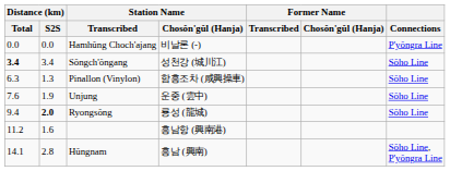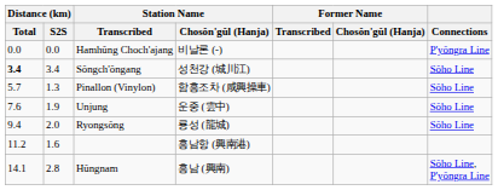 <table class="wikitable" style="font-size:90%;">
 <tr>
 <th colspan="2">Distance (km)</th>
 <th colspan="2">Station Name</th>
 <th colspan="2">Former Name</th>
 <th></th>
 </tr>
 <tr>
 <th>Total</th>
 <th>S2S</th>
 <th>Transcribed</th>
 <th>Chosŏn'gŭl (Hanja)</th>
 <th>Transcribed</th>
 <th>Chosŏn'gŭl (Hanja)</th>
 <th>Connections</th>
 </tr>
 <tr>
 <td>0.0</td>
 <td>0.0</td>
 <td>Hamhŭng Choch'ajang</td>
 <td>비날론 (-)</td>
 <td></td>
 <td></td>
 <td><a href='#'>P'yŏngra Line</a></td>
 </tr>
 <tr>
 <td><strong>3.4</strong></td>
 <td>3.4</td>
 <td>Sŏngch'ŏngang</td>
 <td>성천강 (城川江)</td>
 <td></td>
 <td></td>
 <td><a href='#'>Sŏho Line</a></td>
 </tr>
 <tr>
-<td>6.3</td>
+<td>5.7</td>
 <td>1.3</td>
 <td>Pinallon (Vinylon)</td>
 <td>함흥조차 (咸興操車)</td>
 <td></td>
 <td></td>
 <td><a href='#'>Sŏho Line</a></td>
 </tr>
 <tr>
 <td>7.6</td>
 <td>1.9</td>
 <td>Unjung</td>
 <td>운중 (雲中)</td>
 <td></td>
 <td></td>
 <td><a href='#'>Sŏho Line</a></td>
 </tr>
 <tr>
 <td>9.4</td>
-<td><strong>2.0</strong></td>
+<td>2.0</td>
 <td>Ryongsŏng</td>
 <td>룡성 (龍城)</td>
 <td></td>
 <td></td>
 <td><a href='#'>Sŏho Line</a></td>
 </tr>
 <tr>
 <td>11.2</td>
 <td>1.6</td>
 <td></td>
 <td>흥남항 (興南港)</td>
 <td></td>
 <td></td>
 <td></td>
 </tr>
 <tr>
 <td>14.1</td>
 <td>2.8</td>
 <td>Hŭngnam</td>
 <td>흥남 (興南)</td>
 <td></td>
 <td></td>
 <td><a href='#'>Sŏho Line</a>,<br><a href='#'>P'yŏngra Line</a></td>
 </tr>
 </table>
